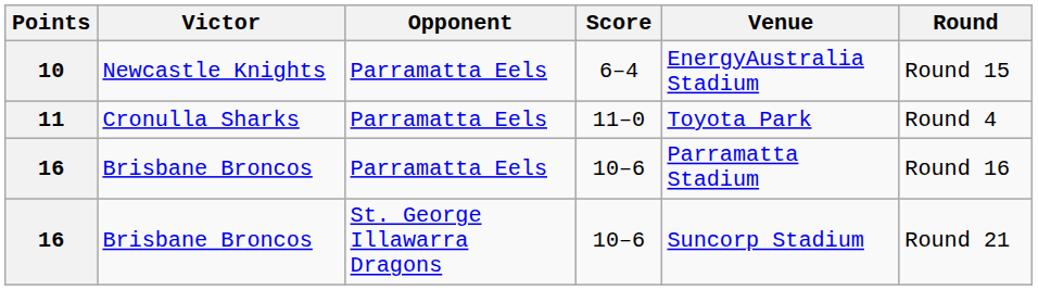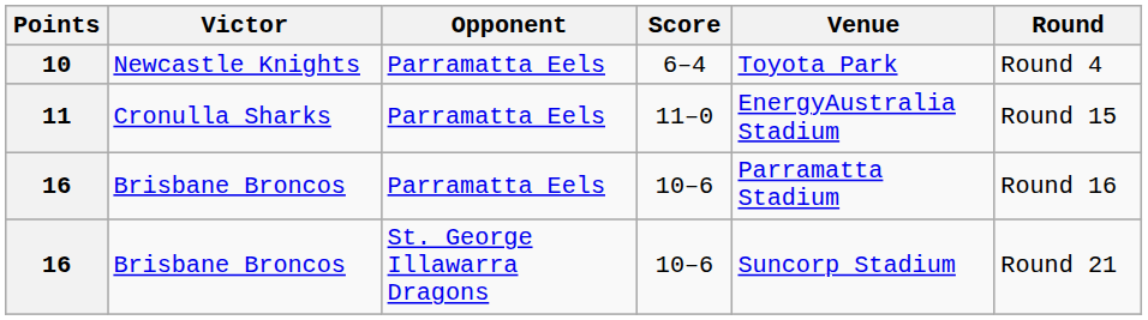 <table class="wikitable" style="text-align:left;">
 <tr>
 <th width=50>Points</th>
 <th width=200>Victor</th>
 <th width=175>Opponent</th>
 <th width=50>Score</th>
 <th width=150>Venue</th>
 <th width=100>Round</th>
 </tr>
 <tr>
 <th>10</th>
 <td> <a href='#'>Newcastle Knights</a></td>
 <td><a href='#'>Parramatta Eels</a></td>
 <td align=center>6–4</td>
-<td><a href='#'>EnergyAustralia Stadium</a></td>
-<td>Round 15</td>
+<td><a href='#'>Toyota Park</a></td>
+<td>Round 4</td>
 </tr>
 <tr>
 <th>11</th>
 <td> <a href='#'>Cronulla Sharks</a></td>
 <td><a href='#'>Parramatta Eels</a></td>
 <td align=center>11–0</td>
-<td><a href='#'>Toyota Park</a></td>
-<td>Round 4</td>
+<td><a href='#'>EnergyAustralia Stadium</a></td>
+<td>Round 15</td>
 </tr>
 <tr>
 <th>16</th>
 <td> <a href='#'>Brisbane Broncos</a></td>
 <td><a href='#'>Parramatta Eels</a></td>
 <td align=center>10–6</td>
 <td><a href='#'>Parramatta Stadium</a></td>
 <td>Round 16</td>
 </tr>
 <tr>
 <th>16</th>
 <td> <a href='#'>Brisbane Broncos</a></td>
 <td><a href='#'>St. George Illawarra Dragons</a></td>
 <td align=center>10–6</td>
 <td><a href='#'>Suncorp Stadium</a></td>
 <td>Round 21</td>
 </tr>
 </table>
